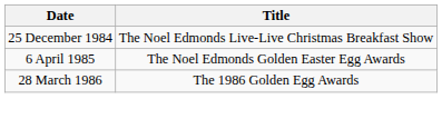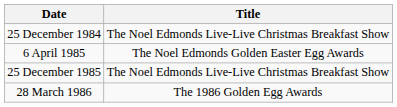 <table class="wikitable" style="text-align:center;">
 <tr>
 <th>Date</th>
 <th>Title</th>
 </tr>
 <tr>
 <td>25 December 1984</td>
 <td>The Noel Edmonds Live-Live Christmas Breakfast Show</td>
 </tr>
 <tr>
 <td>6 April 1985</td>
 <td>The Noel Edmonds Golden Easter Egg Awards</td>
 </tr>
 <tr>
+<td>25 December 1985</td>
+<td>The Noel Edmonds Live-Live Christmas Breakfast Show</td>
+</tr>
+<tr>
 <td>28 March 1986</td>
 <td>The 1986 Golden Egg Awards</td>
 </tr>
 </table>
